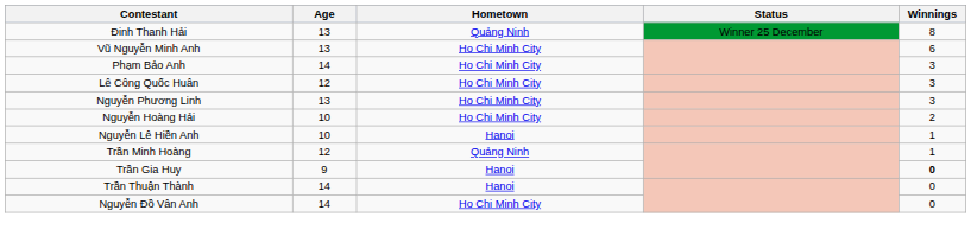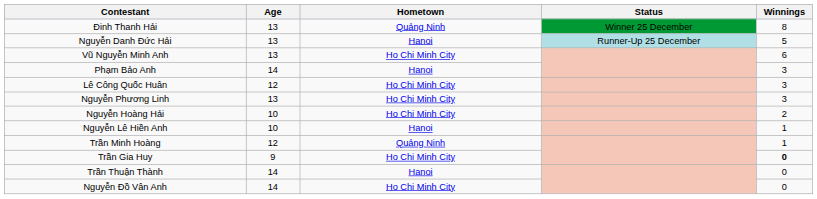 <table class="wikitable sortable" style="text-align:center; font-size:90%; width:100%;">
 <tr style="background:#C1D8FF;">
 <th style="width:18%;">Contestant</th>
 <th style="width:4%;">Age</th>
 <th style="width:18%;">Hometown</th>
 <th style="width:16%;">Status</th>
 <th style="width:2%;">Winnings</th>
 </tr>
 <tr>
 <td>Đinh Thanh Hải</td>
 <td>13</td>
 <td><a href='#'>Quảng Ninh</a></td>
 <td style="background:#093;"><span>Winner 25 December</span></td>
 <td>8</td>
 </tr>
 <tr>
+<td>Nguyễn Danh Đức Hải</td>
+<td>13</td>
+<td><a href='#'>Hanoi</a></td>
+<td style="background:#B0E0E6;">Runner-Up 25 December</td>
+<td>5</td>
+</tr>
+<tr>
 <td>Vũ Nguyễn Minh Anh</td>
 <td>13</td>
 <td><a href='#'>Ho Chi Minh City</a></td>
 <td style="background:#f4c7b8; text-align:center;" rowspan="2"></td>
 <td>6</td>
 </tr>
 <tr>
 <td>Phạm Bảo Anh</td>
 <td>14</td>
-<td><a href='#'>Ho Chi Minh City</a></td>
+<td><a href='#'>Hanoi</a></td>
 <td>3</td>
 </tr>
 <tr>
 <td>Lê Công Quốc Huân</td>
 <td>12</td>
 <td><a href='#'>Ho Chi Minh City</a></td>
 <td style="background:#f4c7b8; text-align:center;" rowspan="1"></td>
 <td>3</td>
 </tr>
 <tr>
 <td>Nguyễn Phương Linh</td>
 <td>13</td>
 <td><a href='#'>Ho Chi Minh City</a></td>
 <td style="background:#f4c7b8; text-align:center;" rowspan="1"></td>
 <td>3</td>
 </tr>
 <tr>
 <td>Nguyễn Hoàng Hải</td>
 <td>10</td>
 <td><a href='#'>Ho Chi Minh City</a></td>
 <td style="background:#f4c7b8; text-align:center;" rowspan="1"></td>
 <td>2</td>
 </tr>
 <tr>
 <td>Nguyễn Lê Hiền Anh</td>
 <td>10</td>
 <td><a href='#'>Hanoi</a></td>
 <td style="background:#f4c7b8; text-align:center;" rowspan="1"></td>
 <td>1</td>
 </tr>
 <tr>
 <td>Trần Minh Hoàng</td>
 <td>12</td>
 <td><a href='#'>Quảng Ninh</a></td>
 <td style="background:#f4c7b8; text-align:center;" rowspan="2"></td>
 <td>1</td>
 </tr>
 <tr>
 <td>Trần Gia Huy</td>
 <td>9</td>
-<td><a href='#'>Hanoi</a></td>
+<td><a href='#'>Ho Chi Minh City</a></td>
 <td><strong>0</strong></td>
 </tr>
 <tr>
 <td>Trần Thuận Thành</td>
 <td>14</td>
 <td><a href='#'>Hanoi</a></td>
 <td style="background:#f4c7b8; text-align:center;" rowspan="2"></td>
 <td>0</td>
 </tr>
 <tr>
 <td>Nguyễn Đồ Vân Anh</td>
 <td>14</td>
 <td><a href='#'>Ho Chi Minh City</a></td>
 <td>0</td>
 </tr>
 </table>
